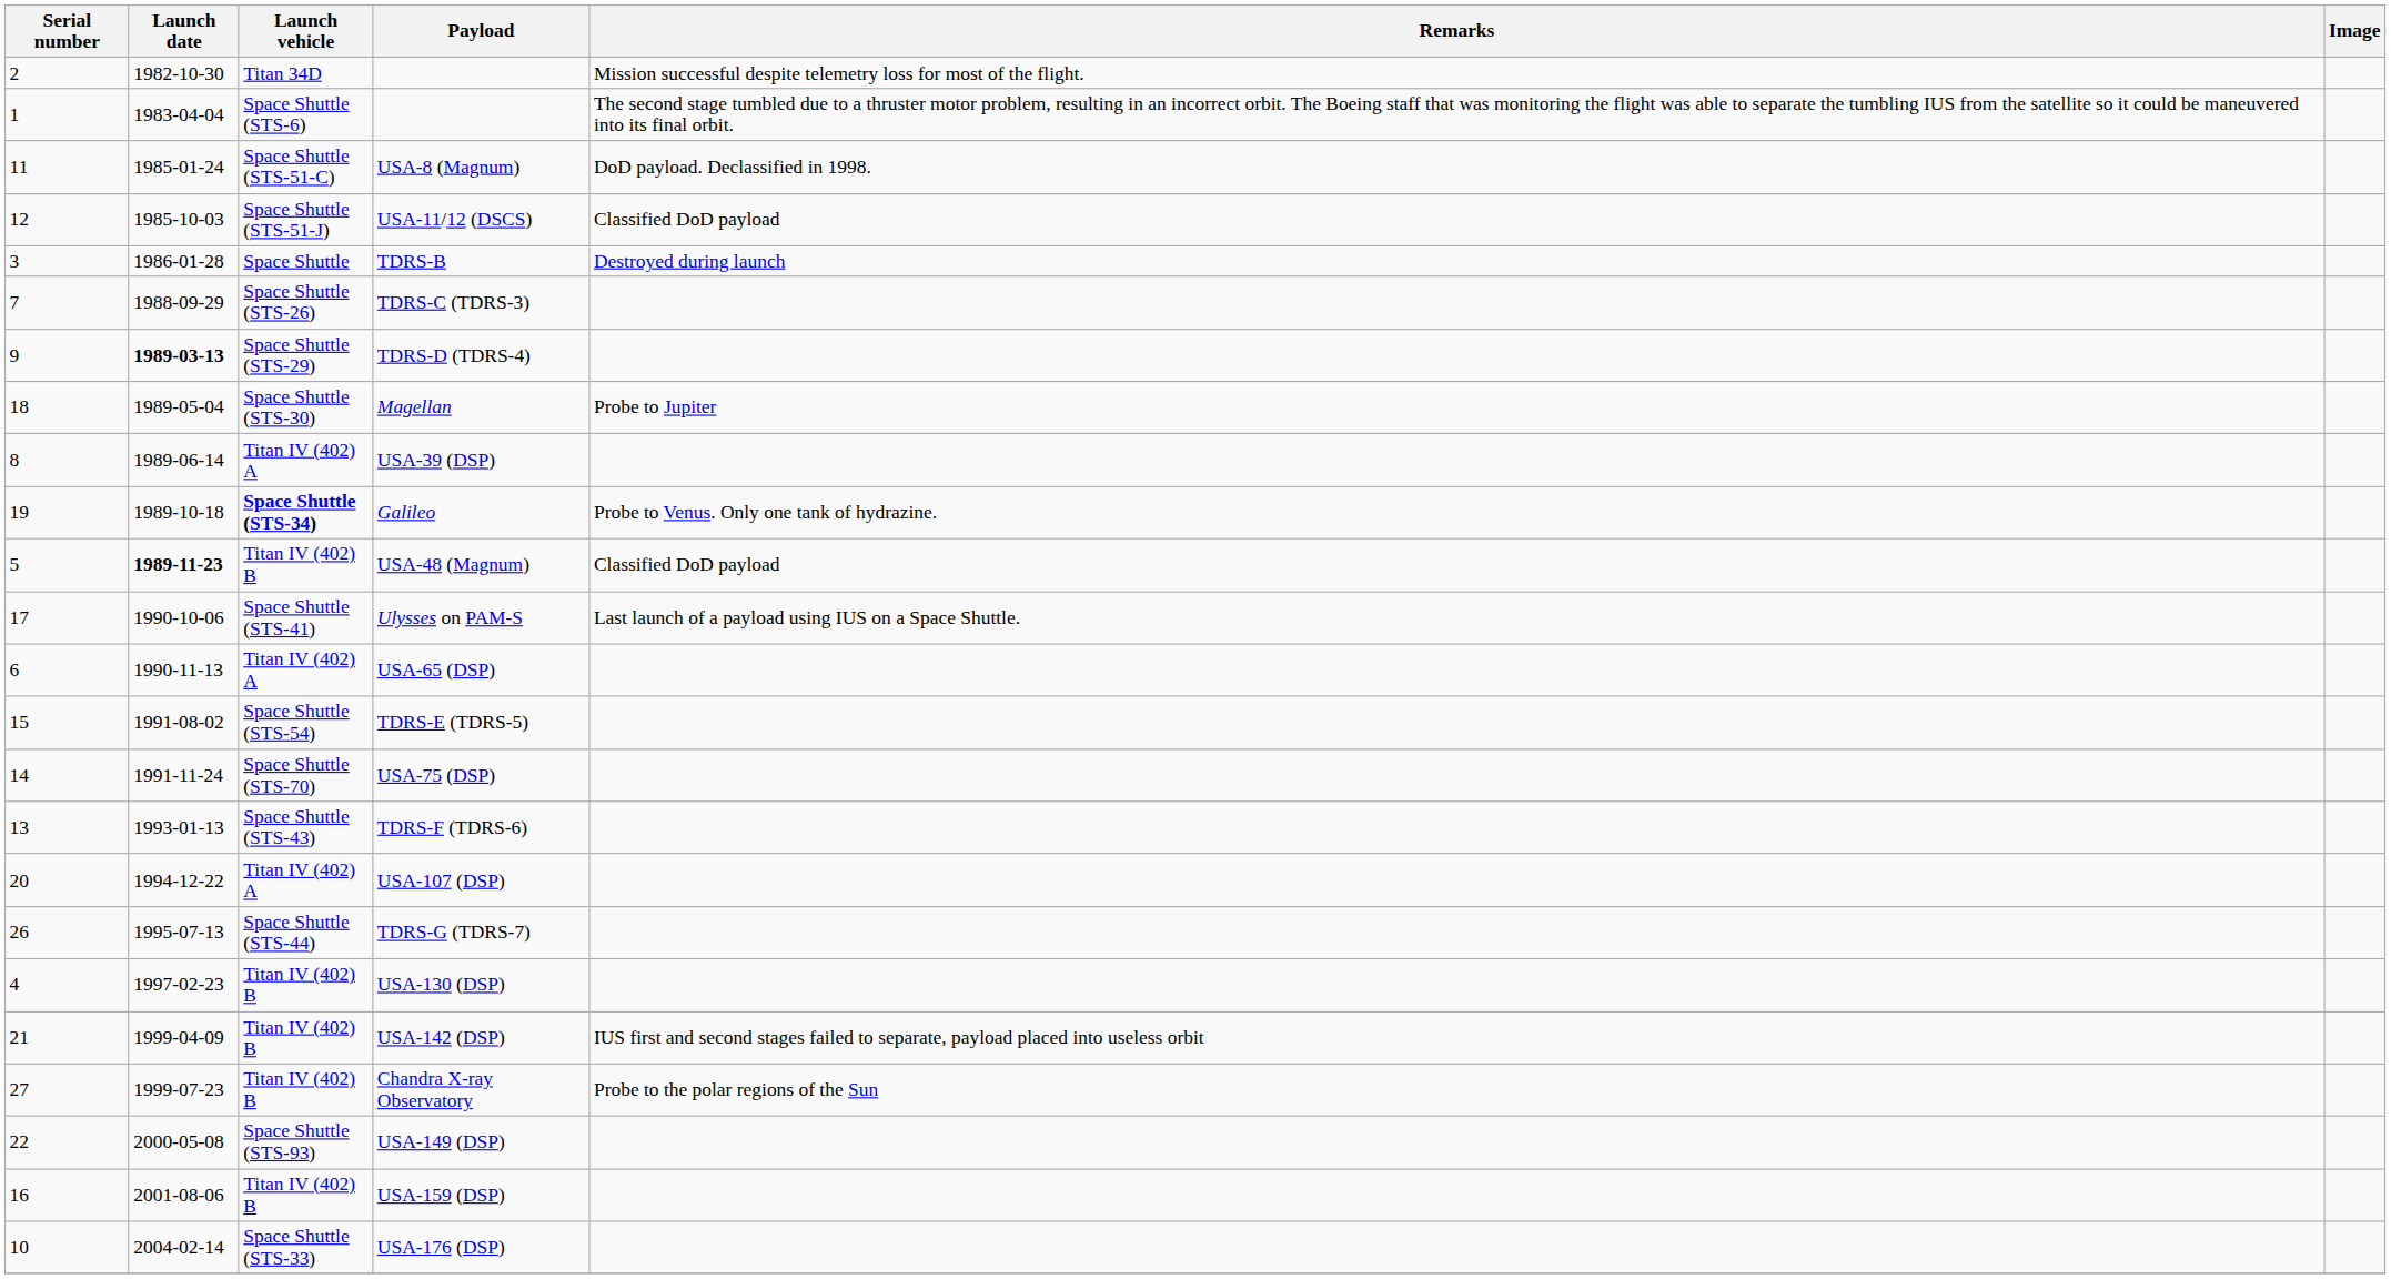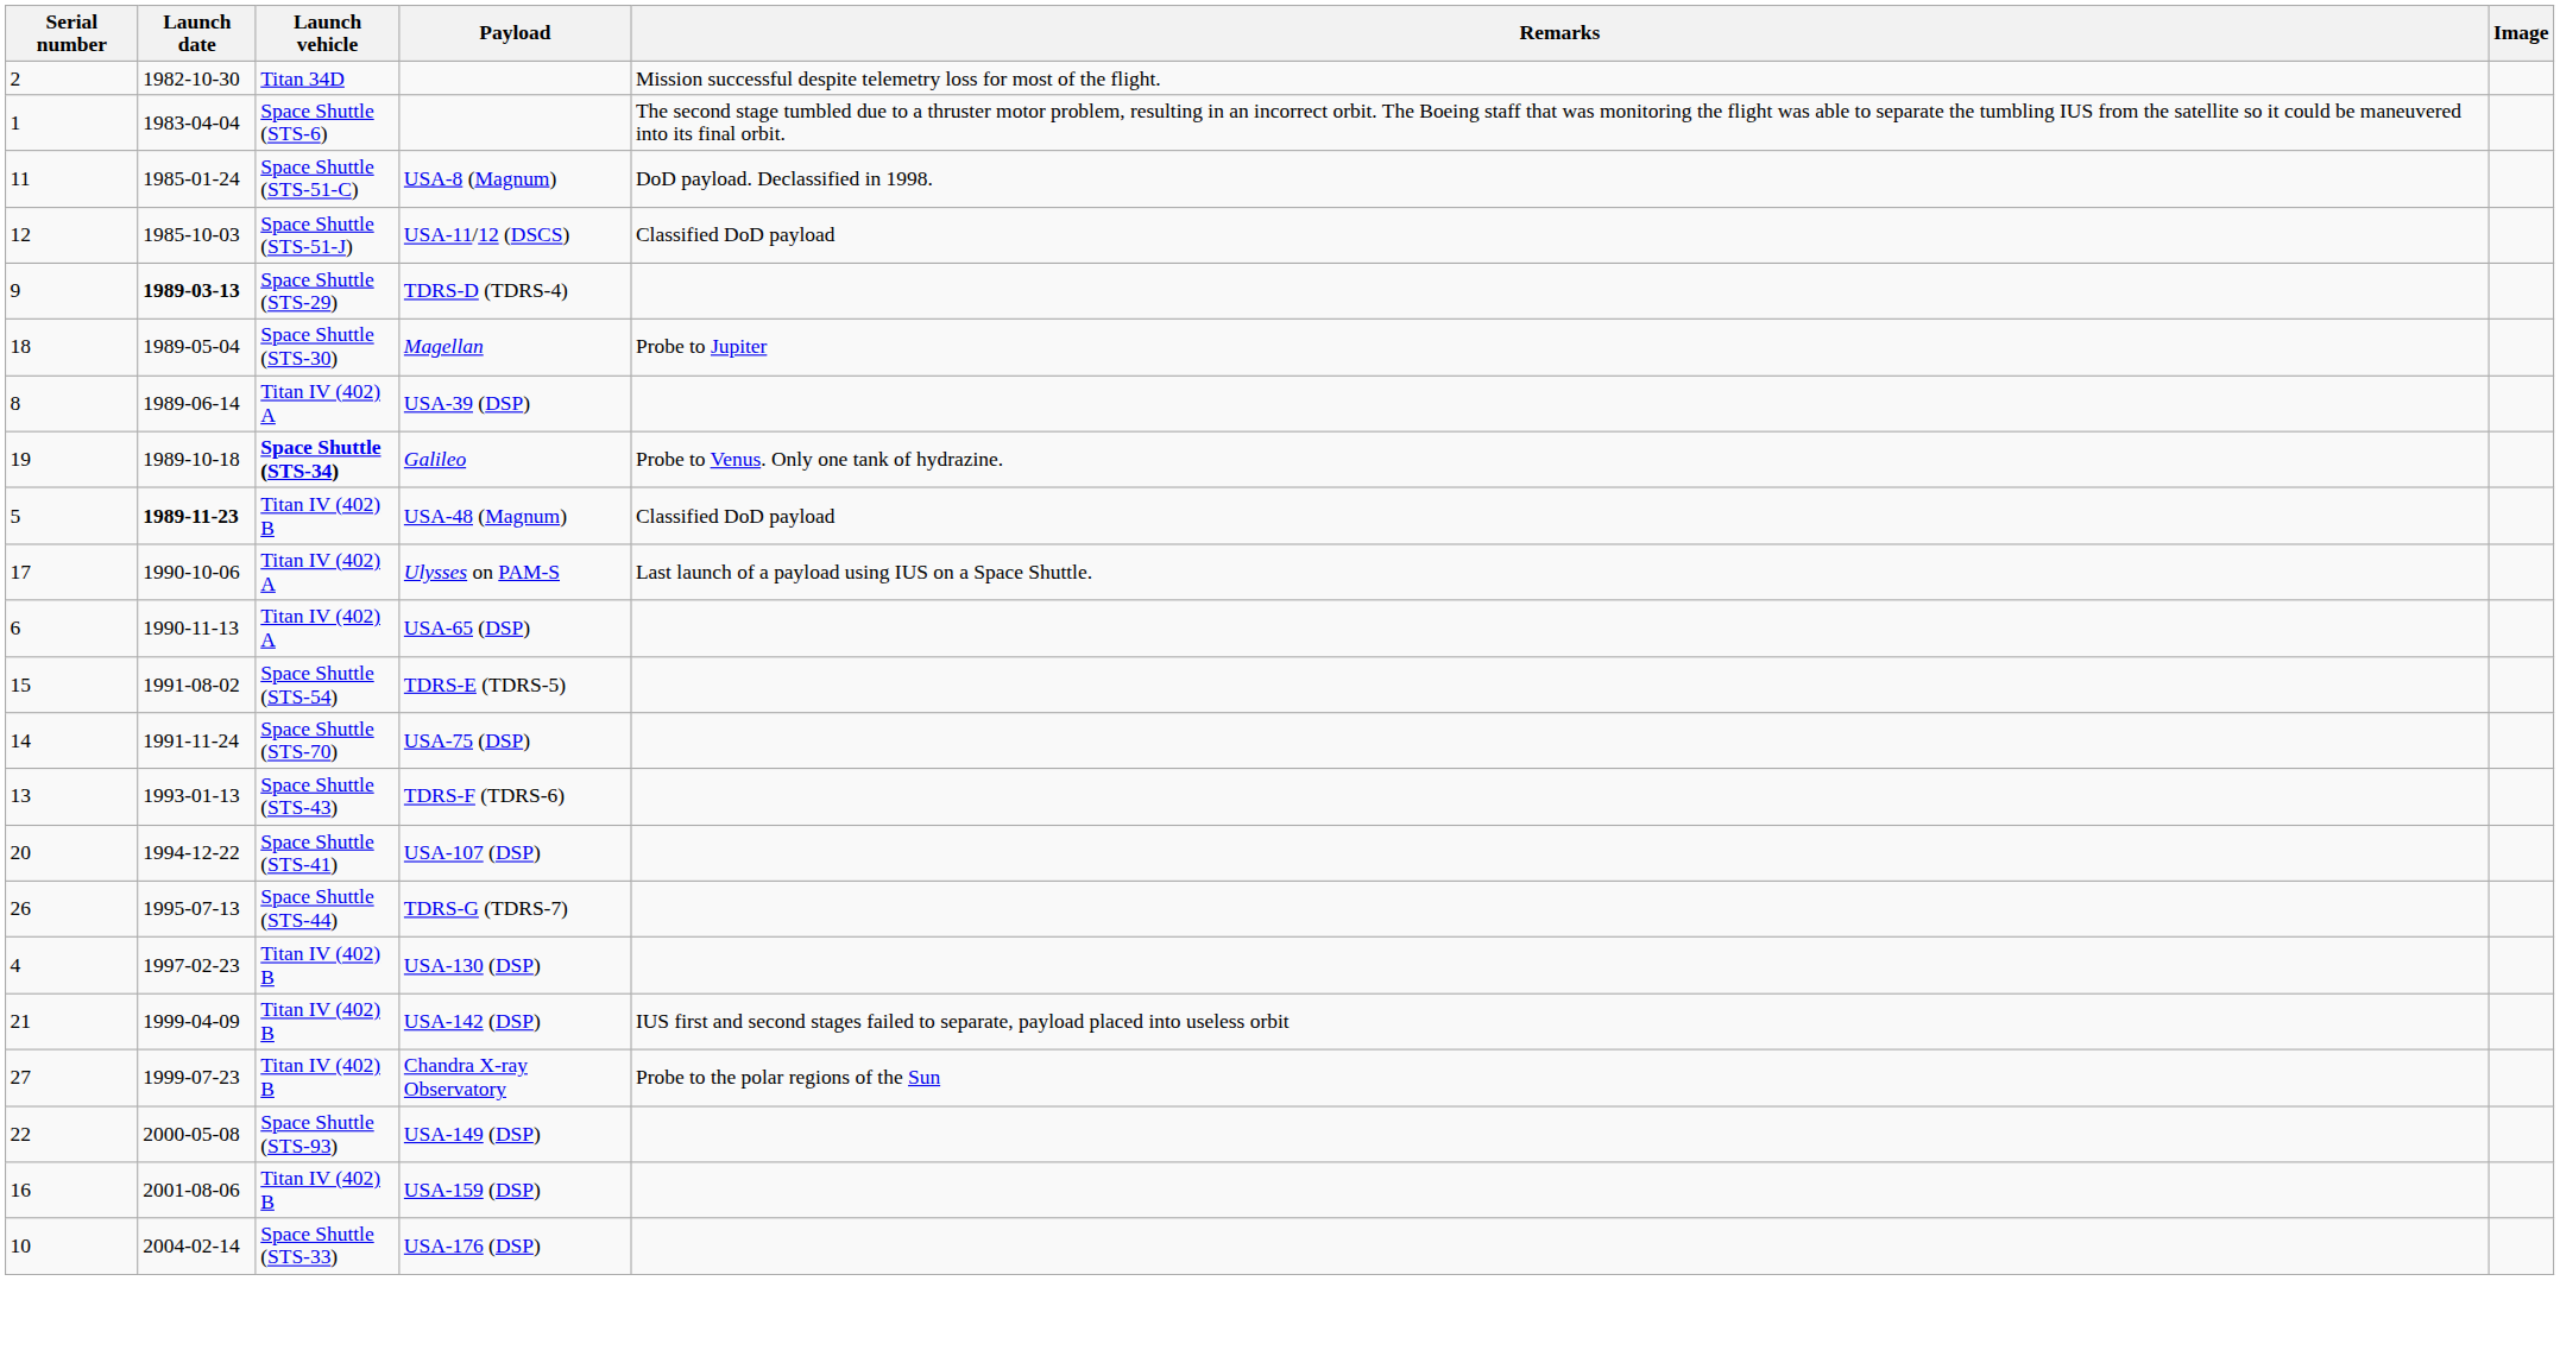 <table class="wikitable sortable sticky-header">
 <tr>
 <th>Serial number</th>
 <th>Launch date</th>
 <th>Launch vehicle</th>
 <th>Payload</th>
 <th>Remarks</th>
 <th>Image</th>
 </tr>
 <tr>
 <td>2</td>
 <td>1982-10-30</td>
 <td><a href='#'>Titan 34D</a></td>
 <td></td>
 <td>Mission successful despite telemetry loss for most of the flight.</td>
 <td></td>
 </tr>
 <tr>
 <td>1</td>
 <td>1983-04-04</td>
 <td><a href='#'>Space Shuttle</a><br> (<a href='#'>STS-6</a>)</td>
 <td></td>
 <td>The second stage tumbled due to a thruster motor problem, resulting in an incorrect orbit. The Boeing staff that was monitoring the flight was able to separate the tumbling IUS from the satellite so it could be maneuvered into its final orbit.</td>
 <td></td>
 </tr>
 <tr>
 <td>11</td>
 <td>1985-01-24</td>
 <td><a href='#'>Space Shuttle</a><br> (<a href='#'>STS-51-C</a>)</td>
 <td><a href='#'>USA-8</a> (<a href='#'>Magnum</a>)</td>
 <td>DoD payload. Declassified in 1998.</td>
 <td></td>
 </tr>
 <tr>
 <td>12</td>
 <td>1985-10-03</td>
 <td><a href='#'>Space Shuttle</a><br> (<a href='#'>STS-51-J</a>)</td>
 <td><a href='#'>USA-11</a>/<a href='#'>12</a> (<a href='#'>DSCS</a>)</td>
 <td>Classified DoD payload</td>
-<td></td>
-</tr>
-<tr>
-<td>3</td>
-<td>1986-01-28</td>
-<td><a href='#'>Space Shuttle</a><br></td>
-<td><a href='#'>TDRS-B</a></td>
-<td><a href='#'>Destroyed during launch</a></td>
-<td></td>
-</tr>
-<tr>
-<td>7</td>
-<td>1988-09-29</td>
-<td><a href='#'>Space Shuttle</a><br> (<a href='#'>STS-26</a>)</td>
-<td><a href='#'>TDRS-C</a> (TDRS-3)</td>
-<td></td>
 <td></td>
 </tr>
 <tr>
 <td>9</td>
 <td><strong>1989-03-13</strong></td>
 <td><a href='#'>Space Shuttle</a><br> (<a href='#'>STS-29</a>)</td>
 <td><a href='#'>TDRS-D</a> (TDRS-4)</td>
 <td></td>
 <td></td>
 </tr>
 <tr>
 <td>18</td>
 <td>1989-05-04</td>
 <td><a href='#'>Space Shuttle</a><br> (<a href='#'>STS-30</a>)</td>
 <td><a href='#'><em>Magellan</em></a></td>
 <td>Probe to <a href='#'>Jupiter</a></td>
 <td></td>
 </tr>
 <tr>
 <td>8</td>
 <td>1989-06-14</td>
 <td><a href='#'>Titan IV (402) A</a></td>
 <td><a href='#'>USA-39</a> (<a href='#'>DSP</a>)</td>
 <td></td>
 <td></td>
 </tr>
 <tr>
 <td>19</td>
 <td>1989-10-18</td>
 <td><strong><a href='#'>Space Shuttle</a><br> (<a href='#'>STS-34</a>)</strong></td>
 <td><a href='#'><em>Galileo</em></a></td>
 <td>Probe to <a href='#'>Venus</a>. Only one tank of hydrazine.</td>
 <td></td>
 </tr>
 <tr>
 <td>5</td>
 <td><strong>1989-11-23</strong></td>
 <td><a href='#'>Titan IV (402) B</a></td>
 <td><a href='#'>USA-48</a> (<a href='#'>Magnum</a>)</td>
 <td>Classified DoD payload</td>
 <td></td>
 </tr>
 <tr>
 <td>17</td>
 <td>1990-10-06</td>
-<td><a href='#'>Space Shuttle</a><br> (<a href='#'>STS-41</a>)</td>
+<td><a href='#'>Titan IV (402) A</a></td>
 <td><a href='#'><em>Ulysses</em></a> on <a href='#'>PAM-S</a></td>
 <td>Last launch of a payload using IUS on a Space Shuttle.</td>
 <td></td>
 </tr>
 <tr>
 <td>6</td>
 <td>1990-11-13</td>
 <td><a href='#'>Titan IV (402) A</a></td>
 <td><a href='#'>USA-65</a> (<a href='#'>DSP</a>)</td>
 <td></td>
 <td></td>
 </tr>
 <tr>
 <td>15</td>
 <td>1991-08-02</td>
 <td><a href='#'>Space Shuttle</a><br> (<a href='#'>STS-54</a>)</td>
 <td><a href='#'>TDRS-E</a> (TDRS-5)</td>
 <td></td>
 <td></td>
 </tr>
 <tr>
 <td>14</td>
 <td>1991-11-24</td>
 <td><a href='#'>Space Shuttle</a><br> (<a href='#'>STS-70</a>)</td>
 <td><a href='#'>USA-75</a> (<a href='#'>DSP</a>)</td>
 <td></td>
 <td></td>
 </tr>
 <tr>
 <td>13</td>
 <td>1993-01-13</td>
 <td><a href='#'>Space Shuttle</a><br> (<a href='#'>STS-43</a>)</td>
 <td><a href='#'>TDRS-F</a> (TDRS-6)</td>
 <td></td>
 <td></td>
 </tr>
 <tr>
 <td>20</td>
 <td>1994-12-22</td>
-<td><a href='#'>Titan IV (402) A</a></td>
+<td><a href='#'>Space Shuttle</a><br> (<a href='#'>STS-41</a>)</td>
 <td><a href='#'>USA-107</a> (<a href='#'>DSP</a>)</td>
 <td></td>
 <td></td>
 </tr>
 <tr>
 <td>26</td>
 <td>1995-07-13</td>
 <td><a href='#'>Space Shuttle</a><br> (<a href='#'>STS-44</a>)</td>
 <td><a href='#'>TDRS-G</a> (TDRS-7)</td>
 <td></td>
 <td></td>
 </tr>
 <tr>
 <td>4</td>
 <td>1997-02-23</td>
 <td><a href='#'>Titan IV (402) B</a></td>
 <td><a href='#'>USA-130</a> (<a href='#'>DSP</a>)</td>
 <td></td>
 <td></td>
 </tr>
 <tr>
 <td>21</td>
 <td>1999-04-09</td>
 <td><a href='#'>Titan IV (402) B</a></td>
 <td><a href='#'>USA-142</a> (<a href='#'>DSP</a>)</td>
 <td>IUS first and second stages failed to separate, payload placed into useless orbit</td>
 <td></td>
 </tr>
 <tr>
 <td>27</td>
 <td>1999-07-23</td>
 <td><a href='#'>Titan IV (402) B</a></td>
 <td><a href='#'>Chandra X-ray Observatory</a></td>
 <td>Probe to the polar regions of the <a href='#'>Sun</a></td>
 <td></td>
 </tr>
 <tr>
 <td>22</td>
 <td>2000-05-08</td>
 <td><a href='#'>Space Shuttle</a><br> (<a href='#'>STS-93</a>)</td>
 <td><a href='#'>USA-149</a> (<a href='#'>DSP</a>)</td>
 <td></td>
 <td></td>
 </tr>
 <tr>
 <td>16</td>
 <td>2001-08-06</td>
 <td><a href='#'>Titan IV (402) B</a></td>
 <td><a href='#'>USA-159</a> (<a href='#'>DSP</a>)</td>
 <td></td>
 <td></td>
 </tr>
 <tr>
 <td>10</td>
 <td>2004-02-14</td>
 <td><a href='#'>Space Shuttle</a><br> (<a href='#'>STS-33</a>)</td>
 <td><a href='#'>USA-176</a> (<a href='#'>DSP</a>)</td>
 <td></td>
 <td></td>
 </tr>
 <tr>
 </tr>
 </table>
